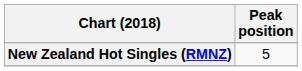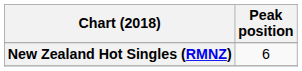 <table class="wikitable sortable plainrowheaders" style="text-align:center">
 <tr>
 <th scope="col">Chart (2018)</th>
 <th scope="col">Peak<br>position</th>
 </tr>
 <tr>
 </tr>
 <tr>
 </tr>
 <tr>
 <th scope="row">New Zealand Hot Singles (<a href='#'>RMNZ</a>)</th>
-<td>5</td>
+<td>6</td>
 </tr>
 <tr>
 </tr>
 <tr>
 </tr>
 <tr>
 </tr>
 <tr>
 </tr>
 </table>
